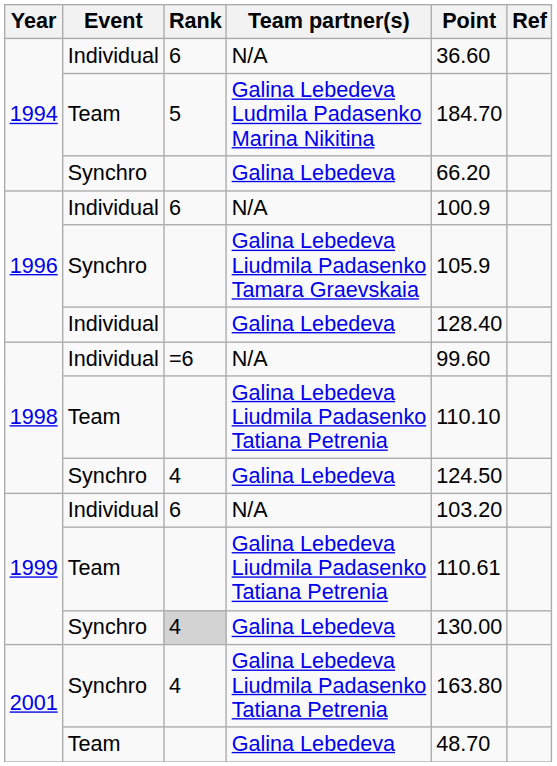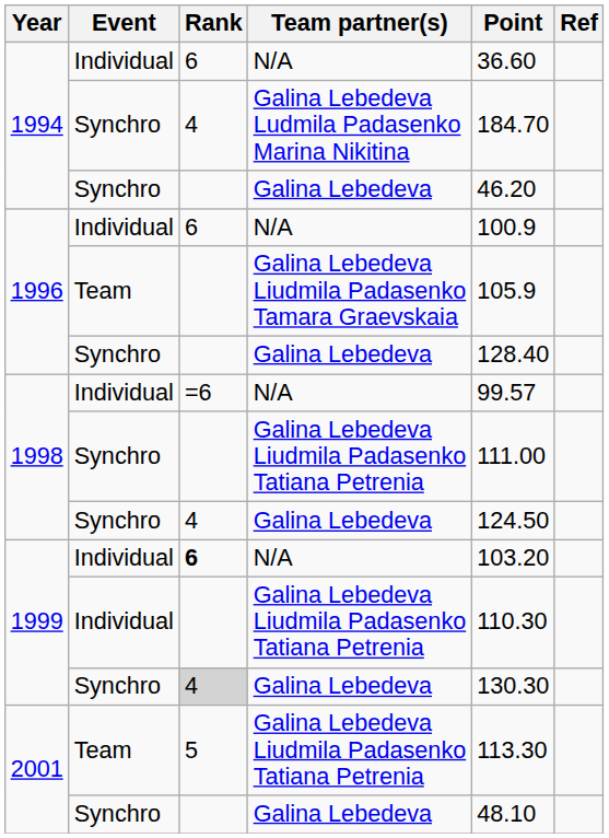 <table class="wikitable">
 <tr>
 <th>Year</th>
 <th>Event</th>
 <th>Rank</th>
 <th>Team partner(s)</th>
 <th>Point</th>
 <th>Ref</th>
 </tr>
 <tr>
 <td rowspan=3><a href='#'>1994</a></td>
 <td>Individual</td>
 <td>6</td>
 <td>N/A</td>
 <td>36.60</td>
 <td></td>
 </tr>
 <tr>
-<td>Team</td>
-<td>5</td>
+<td>Synchro</td>
+<td>4</td>
 <td><a href='#'>Galina Lebedeva</a> <br> <a href='#'>Ludmila Padasenko</a> <br> <a href='#'>Marina Nikitina</a></td>
 <td>184.70</td>
 <td></td>
 </tr>
 <tr>
 <td>Synchro</td>
 <td></td>
 <td><a href='#'>Galina Lebedeva</a></td>
-<td>66.20</td>
+<td>46.20</td>
 <td></td>
 </tr>
 <tr>
 <td rowspan=3><a href='#'>1996</a></td>
 <td>Individual</td>
 <td>6</td>
 <td>N/A</td>
 <td>100.9</td>
 <td></td>
 </tr>
 <tr>
-<td>Synchro</td>
+<td>Team</td>
 <td></td>
 <td><a href='#'>Galina Lebedeva</a> <br> <a href='#'>Liudmila Padasenko</a> <br> <a href='#'>Tamara Graevskaia</a></td>
 <td>105.9</td>
 <td></td>
 </tr>
 <tr>
-<td>Individual</td>
+<td>Synchro</td>
 <td></td>
 <td><a href='#'>Galina Lebedeva</a></td>
 <td>128.40</td>
 <td></td>
 </tr>
 <tr>
 <td rowspan=3><a href='#'>1998</a></td>
 <td>Individual</td>
 <td>=6</td>
 <td>N/A</td>
-<td>99.60</td>
+<td>99.57</td>
 <td></td>
 </tr>
 <tr>
-<td>Team</td>
+<td>Synchro</td>
 <td></td>
 <td><a href='#'>Galina Lebedeva</a> <br> <a href='#'>Liudmila Padasenko</a> <br> <a href='#'>Tatiana Petrenia</a></td>
-<td>110.10</td>
+<td>111.00</td>
 <td></td>
 </tr>
 <tr>
 <td>Synchro</td>
 <td>4</td>
 <td><a href='#'>Galina Lebedeva</a></td>
 <td>124.50</td>
 <td></td>
 </tr>
 <tr>
 <td rowspan=3><a href='#'>1999</a></td>
 <td>Individual</td>
-<td>6</td>
+<td><strong>6</strong></td>
 <td>N/A</td>
 <td>103.20</td>
 <td></td>
 </tr>
 <tr>
-<td>Team</td>
+<td>Individual</td>
 <td></td>
 <td><a href='#'>Galina Lebedeva</a> <br> <a href='#'>Liudmila Padasenko</a> <br> <a href='#'>Tatiana Petrenia</a></td>
-<td>110.61</td>
+<td>110.30</td>
 <td></td>
 </tr>
 <tr>
 <td>Synchro</td>
 <td style="background: lightgrey;">4</td>
 <td><a href='#'>Galina Lebedeva</a></td>
-<td>130.00</td>
+<td>130.30</td>
 <td></td>
 </tr>
 <tr>
 <td rowspan=2><a href='#'>2001</a></td>
-<td>Synchro</td>
-<td>4</td>
+<td>Team</td>
+<td>5</td>
 <td><a href='#'>Galina Lebedeva</a> <br> <a href='#'>Liudmila Padasenko</a> <br> <a href='#'>Tatiana Petrenia</a></td>
-<td>163.80</td>
+<td>113.30</td>
 <td></td>
 </tr>
 <tr>
-<td>Team</td>
+<td>Synchro</td>
 <td></td>
 <td><a href='#'>Galina Lebedeva</a></td>
-<td>48.70</td>
+<td>48.10</td>
 <td></td>
 </tr>
 </table>
